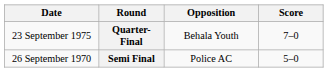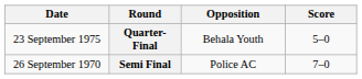 <table class="wikitable plainrowheaders" style="text-align:center;margin-left:1em;float:right; font-size:85%;">
 <tr>
 <th scope=col width="120">Date</th>
 <th scope=col width="80">Round</th>
 <th scope=col width="120">Opposition</th>
 <th scope=col width="80">Score</th>
 </tr>
 <tr>
 <td>23 September 1975</td>
 <th scope=row style="text-align:center">Quarter-Final</th>
 <td>Behala Youth</td>
-<td>7–0</td>
+<td>5–0</td>
 </tr>
 <tr>
 <td>26 September 1970</td>
 <th scope=row style="text-align:center">Semi Final</th>
 <td>Police AC</td>
-<td>5–0</td>
+<td>7–0</td>
 </tr>
 </table>
